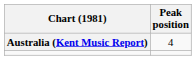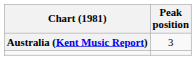 <table class="wikitable sortable plainrowheaders" style="text-align:center">
 <tr>
 <th>Chart (1981)</th>
 <th>Peak<br>position</th>
 </tr>
 <tr>
 <th scope="row">Australia (<a href='#'>Kent Music Report</a>)</th>
-<td align="center">4</td>
+<td align="center">3</td>
 </tr>
 <tr>
 <td></td>
 </tr>
 </table>
